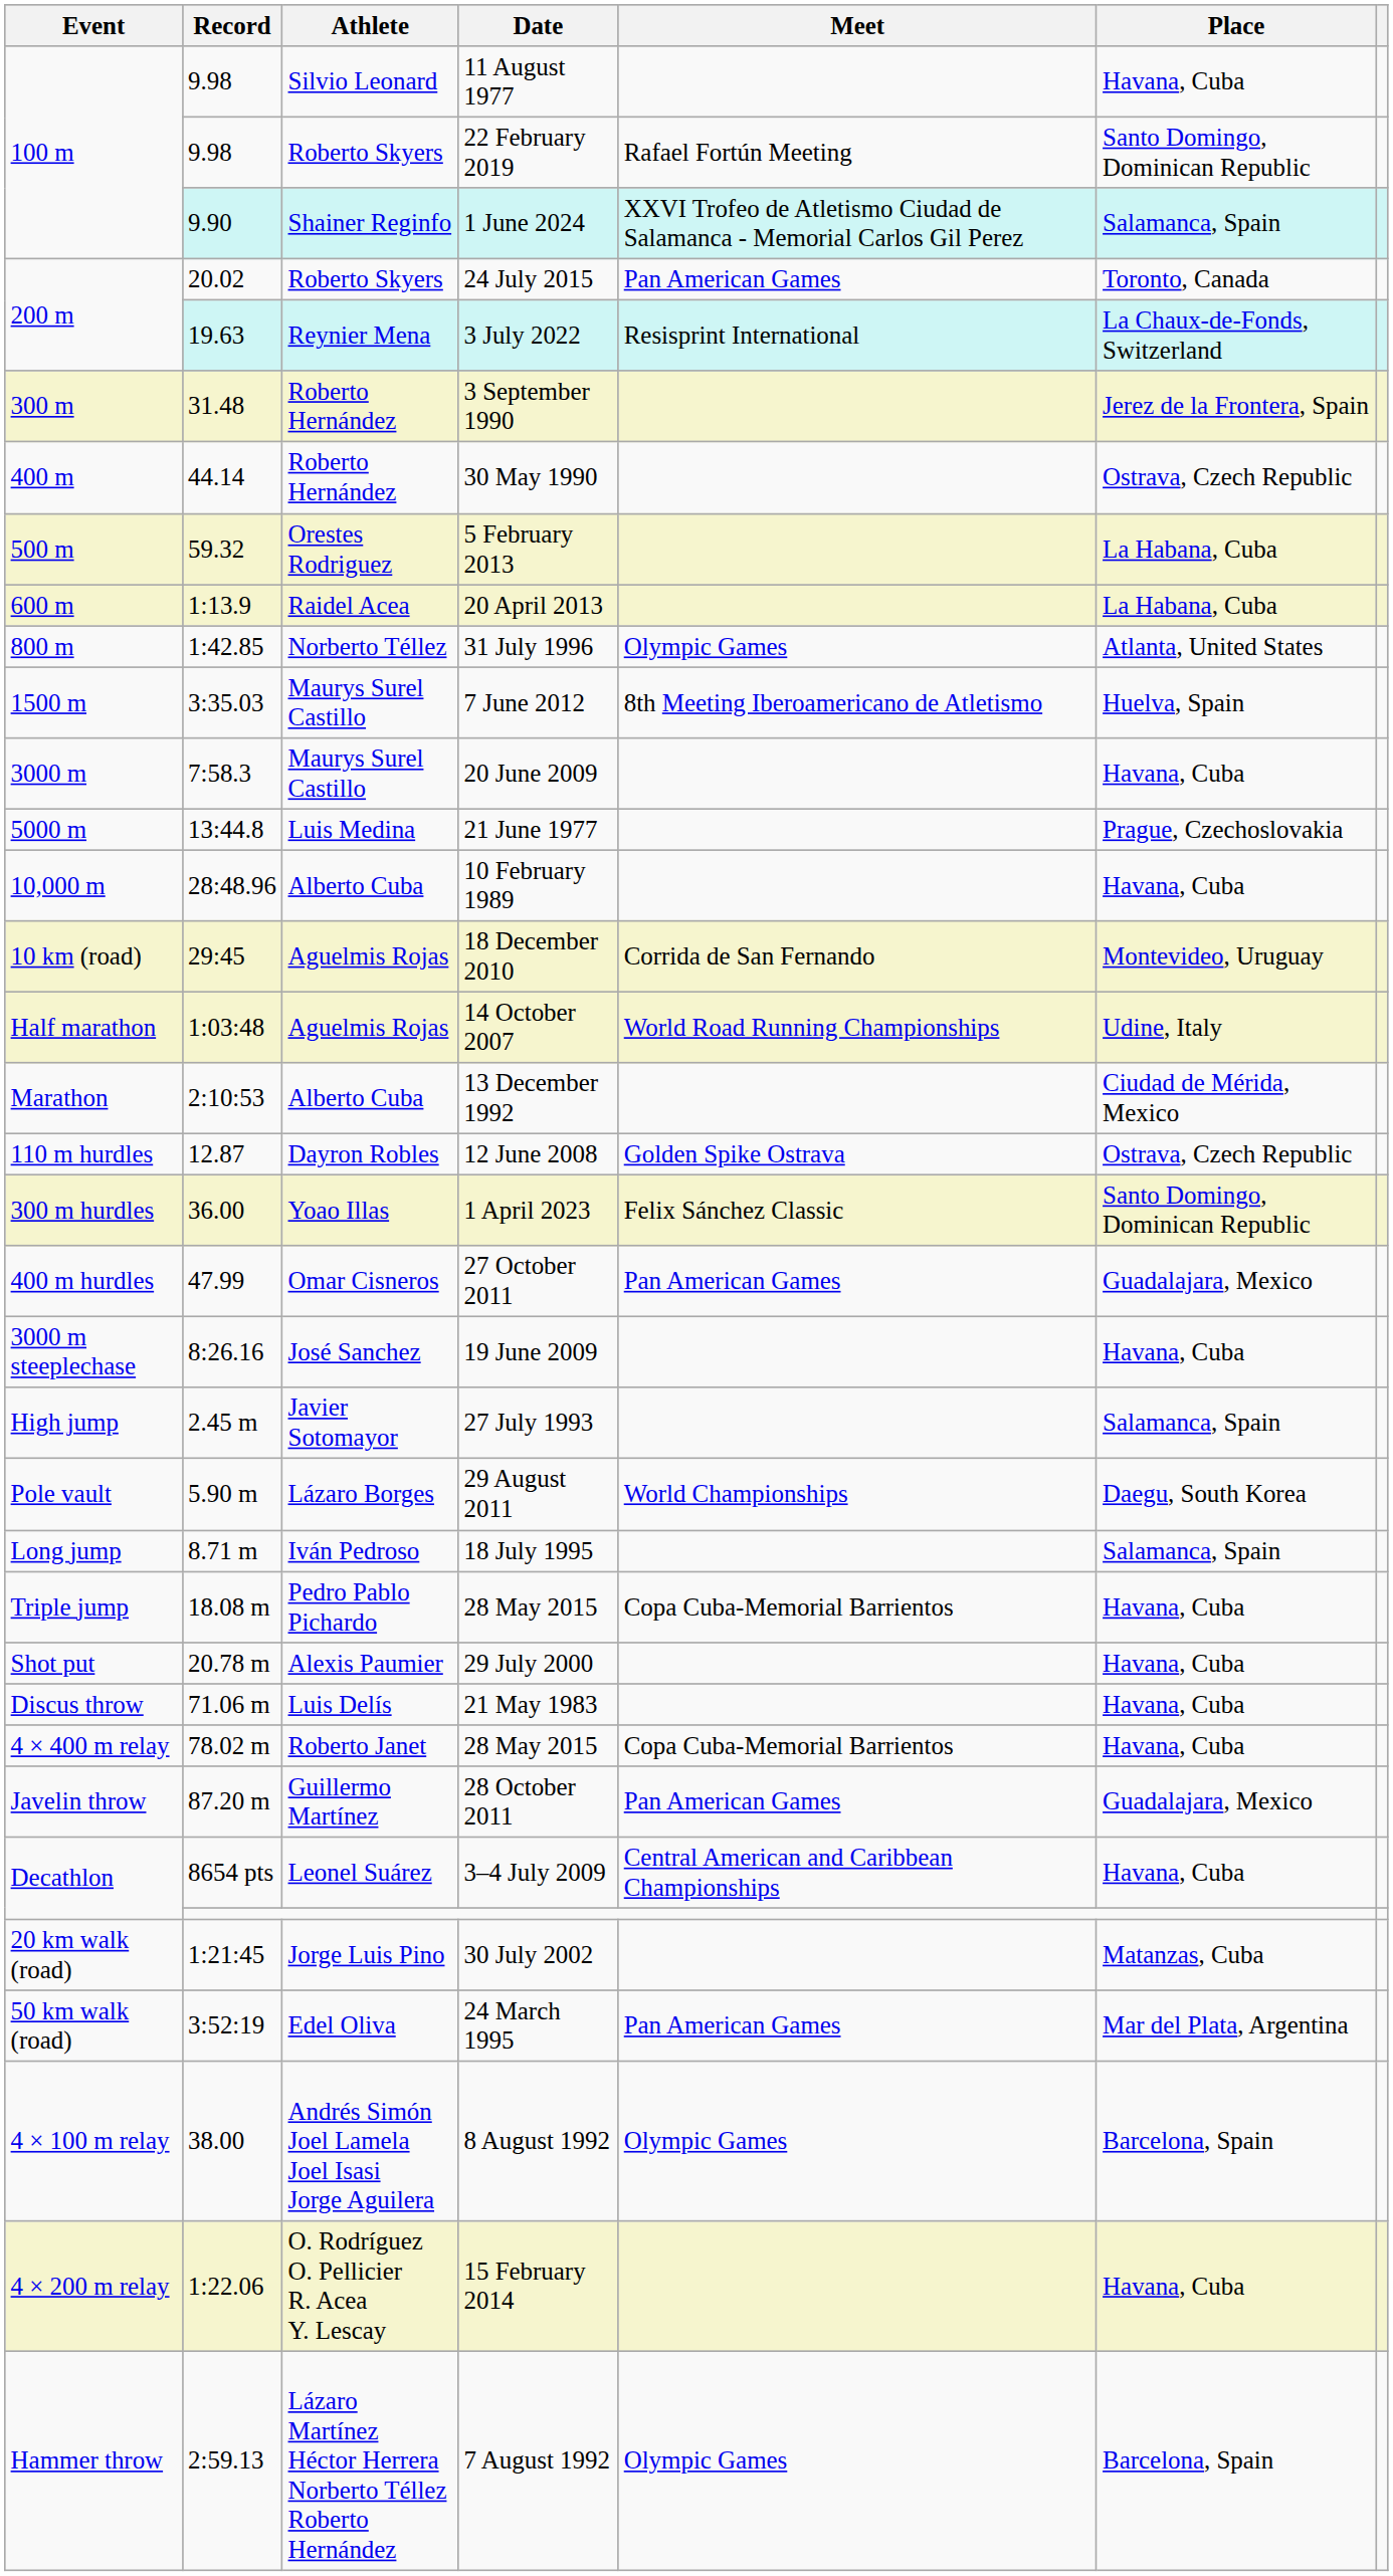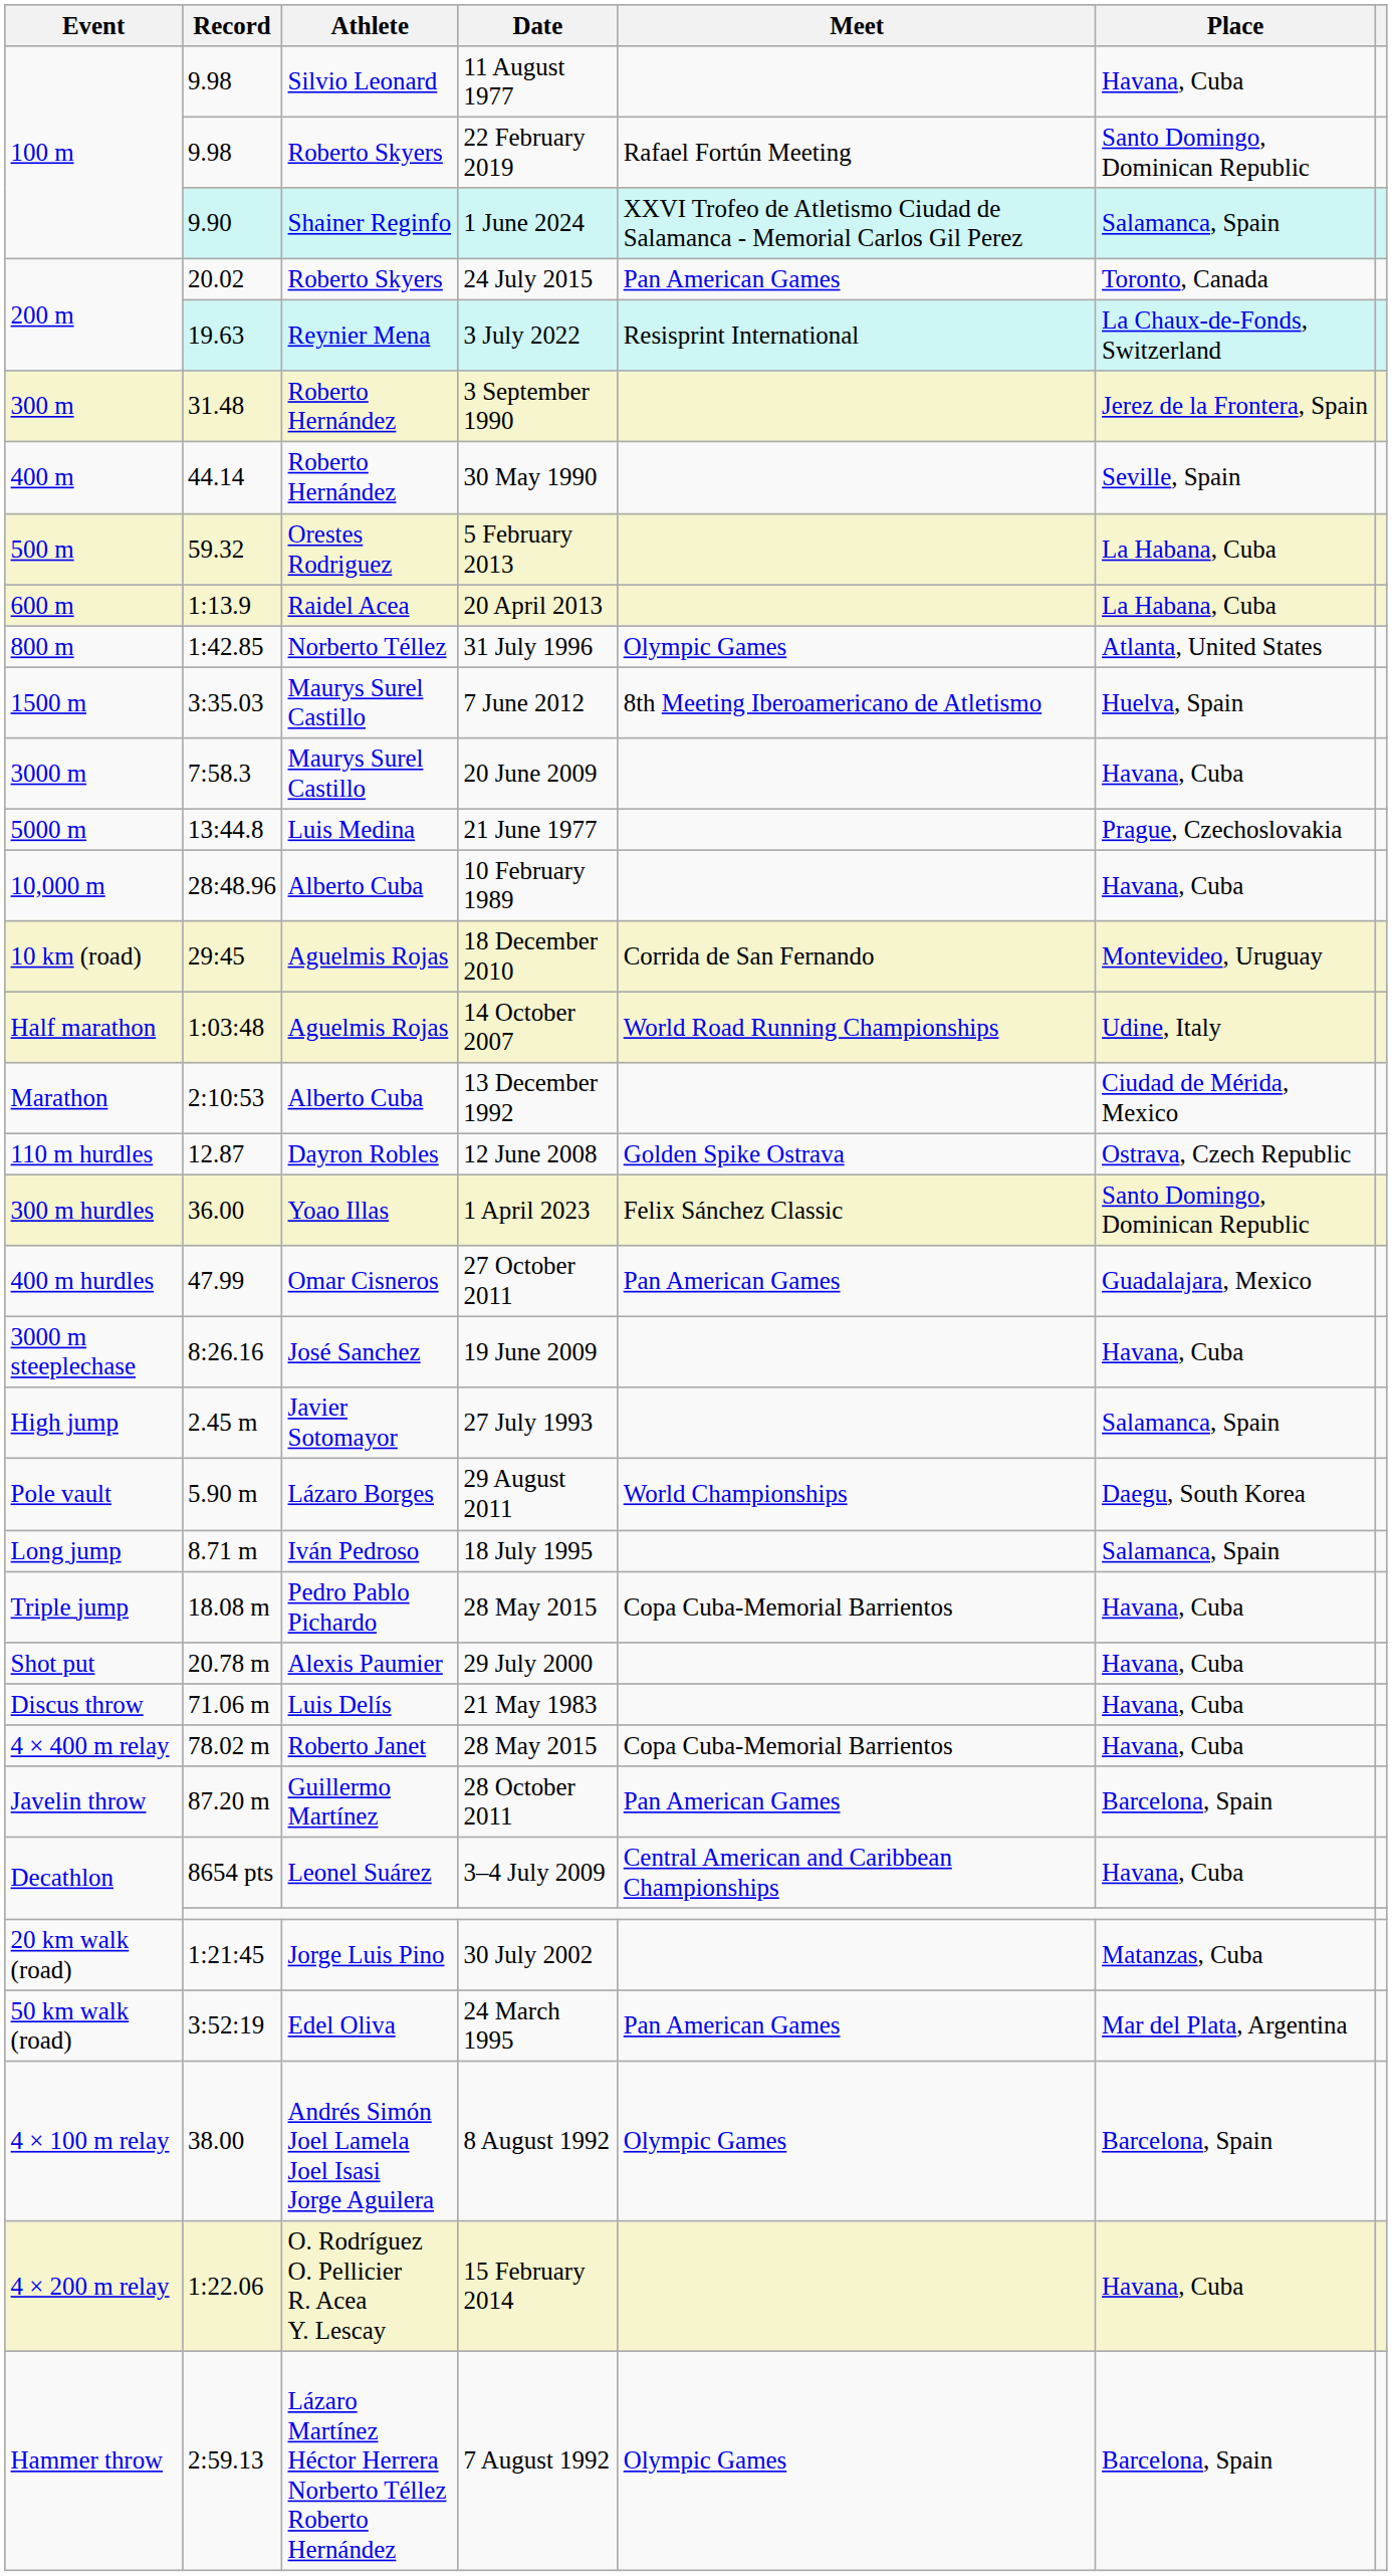 <table class="wikitable" style="font-size:95%; width: 95%;">
 <tr>
 <th>Event</th>
 <th>Record</th>
 <th>Athlete</th>
 <th>Date</th>
 <th>Meet</th>
 <th>Place</th>
 <th></th>
 </tr>
 <tr>
 <td rowspan=3><a href='#'>100 m</a></td>
 <td>9.98 </td>
 <td><a href='#'>Silvio Leonard</a></td>
 <td>11 August 1977</td>
 <td></td>
 <td><a href='#'>Havana</a>, Cuba</td>
 <td></td>
 </tr>
 <tr>
 <td>9.98 </td>
 <td><a href='#'>Roberto Skyers</a></td>
 <td>22 February 2019</td>
 <td>Rafael Fortún Meeting</td>
 <td><a href='#'>Santo Domingo</a>, Dominican Republic</td>
 <td></td>
 </tr>
 <tr bgcolor=#CEF6F5>
 <td>9.90 </td>
 <td><a href='#'>Shainer Reginfo</a></td>
 <td>1 June 2024</td>
 <td>XXVI Trofeo de Atletismo Ciudad de Salamanca - Memorial Carlos Gil Perez</td>
 <td><a href='#'>Salamanca</a>, Spain</td>
 <td></td>
 </tr>
 <tr>
 <td rowspan=2><a href='#'>200 m</a></td>
 <td>20.02 </td>
 <td><a href='#'>Roberto Skyers</a></td>
 <td>24 July 2015</td>
 <td><a href='#'>Pan American Games</a></td>
 <td><a href='#'>Toronto</a>, Canada</td>
 <td></td>
 </tr>
 <tr bgcolor=#CEF6F5>
 <td>19.63 </td>
 <td><a href='#'>Reynier Mena</a></td>
 <td>3 July 2022</td>
 <td>Resisprint International</td>
 <td><a href='#'>La Chaux-de-Fonds</a>, Switzerland</td>
 <td></td>
 </tr>
 <tr style="background:#f6F5CE;">
 <td><a href='#'>300 m</a></td>
 <td>31.48</td>
 <td><a href='#'>Roberto Hernández</a></td>
 <td>3 September 1990</td>
 <td></td>
 <td><a href='#'>Jerez de la Frontera</a>, Spain</td>
 <td></td>
 </tr>
 <tr>
 <td><a href='#'>400 m</a></td>
 <td>44.14</td>
 <td><a href='#'>Roberto Hernández</a></td>
 <td>30 May 1990</td>
 <td></td>
-<td><a href='#'>Ostrava</a>, Czech Republic</td>
+<td><a href='#'>Seville</a>, Spain</td>
 <td></td>
 </tr>
 <tr style="background:#f6F5CE;">
 <td><a href='#'>500 m</a></td>
 <td>59.32</td>
 <td><a href='#'>Orestes Rodriguez</a></td>
 <td>5 February 2013</td>
 <td></td>
 <td><a href='#'>La Habana</a>, Cuba</td>
 <td></td>
 </tr>
 <tr style="background:#f6F5CE;">
 <td><a href='#'>600 m</a></td>
 <td>1:13.9 </td>
 <td><a href='#'>Raidel Acea</a></td>
 <td>20 April 2013</td>
 <td></td>
 <td><a href='#'>La Habana</a>, Cuba</td>
 <td></td>
 </tr>
 <tr>
 <td><a href='#'>800 m</a></td>
 <td>1:42.85</td>
 <td><a href='#'>Norberto Téllez</a></td>
 <td>31 July 1996</td>
 <td><a href='#'>Olympic Games</a></td>
 <td><a href='#'>Atlanta</a>, United States</td>
 <td></td>
 </tr>
 <tr>
 <td><a href='#'>1500 m</a></td>
 <td>3:35.03</td>
 <td><a href='#'>Maurys Surel Castillo</a></td>
 <td>7 June 2012</td>
 <td>8th <a href='#'>Meeting Iberoamericano de Atletismo</a></td>
 <td><a href='#'>Huelva</a>, Spain</td>
 <td></td>
 </tr>
 <tr>
 <td><a href='#'>3000 m</a></td>
 <td>7:58.3</td>
 <td><a href='#'>Maurys Surel Castillo</a></td>
 <td>20 June 2009</td>
 <td></td>
 <td><a href='#'>Havana</a>, Cuba</td>
 <td></td>
 </tr>
 <tr>
 <td><a href='#'>5000 m</a></td>
 <td>13:44.8 </td>
 <td><a href='#'>Luis Medina</a></td>
 <td>21 June 1977</td>
 <td></td>
 <td><a href='#'>Prague</a>, Czechoslovakia</td>
 <td></td>
 </tr>
 <tr>
 <td><a href='#'>10,000 m</a></td>
 <td>28:48.96</td>
 <td><a href='#'>Alberto Cuba</a></td>
 <td>10 February 1989</td>
 <td></td>
 <td><a href='#'>Havana</a>, Cuba</td>
 <td></td>
 </tr>
 <tr style="background:#f6F5CE;">
 <td><a href='#'>10 km</a> (road)</td>
 <td>29:45</td>
 <td><a href='#'>Aguelmis Rojas</a></td>
 <td>18 December 2010</td>
 <td>Corrida de San Fernando</td>
 <td><a href='#'>Montevideo</a>, Uruguay</td>
 <td></td>
 </tr>
 <tr style="background:#f6F5CE;">
 <td><a href='#'>Half marathon</a></td>
 <td>1:03:48</td>
 <td><a href='#'>Aguelmis Rojas</a></td>
 <td>14 October 2007</td>
 <td><a href='#'>World Road Running Championships</a></td>
 <td><a href='#'>Udine</a>, Italy</td>
 <td></td>
 </tr>
 <tr>
 <td><a href='#'>Marathon</a></td>
 <td>2:10:53</td>
 <td><a href='#'>Alberto Cuba</a></td>
 <td>13 December 1992</td>
 <td></td>
 <td><a href='#'>Ciudad de Mérida</a>, Mexico</td>
 <td></td>
 </tr>
 <tr>
 <td><a href='#'>110 m hurdles</a></td>
 <td>12.87 </td>
 <td><a href='#'>Dayron Robles</a></td>
 <td>12 June 2008</td>
 <td><a href='#'>Golden Spike Ostrava</a></td>
 <td><a href='#'>Ostrava</a>, Czech Republic</td>
 <td></td>
 </tr>
 <tr style="background:#f6F5CE;">
 <td><a href='#'>300 m hurdles</a></td>
 <td>36.00</td>
 <td><a href='#'>Yoao Illas</a></td>
 <td>1 April 2023</td>
 <td>Felix Sánchez Classic</td>
 <td><a href='#'>Santo Domingo</a>, Dominican Republic</td>
 <td></td>
 </tr>
 <tr>
 <td><a href='#'>400 m hurdles</a></td>
 <td>47.99 </td>
 <td><a href='#'>Omar Cisneros</a></td>
 <td>27 October 2011</td>
 <td><a href='#'>Pan American Games</a></td>
 <td><a href='#'>Guadalajara</a>, Mexico</td>
 <td></td>
 </tr>
 <tr>
 <td><a href='#'>3000 m steeplechase</a></td>
 <td>8:26.16</td>
 <td><a href='#'>José Sanchez</a></td>
 <td>19 June 2009</td>
 <td></td>
 <td><a href='#'>Havana</a>, Cuba</td>
 <td></td>
 </tr>
 <tr>
 <td><a href='#'>High jump</a></td>
 <td>2.45 m</td>
 <td><a href='#'>Javier Sotomayor</a></td>
 <td>27 July 1993</td>
 <td></td>
 <td><a href='#'>Salamanca</a>, Spain</td>
 <td></td>
 </tr>
 <tr>
 <td><a href='#'>Pole vault</a></td>
 <td>5.90 m</td>
 <td><a href='#'>Lázaro Borges</a></td>
 <td>29 August 2011</td>
 <td><a href='#'>World Championships</a></td>
 <td><a href='#'>Daegu</a>, South Korea</td>
 <td></td>
 </tr>
 <tr>
 <td><a href='#'>Long jump</a></td>
 <td>8.71 m </td>
 <td><a href='#'>Iván Pedroso</a></td>
 <td>18 July 1995</td>
 <td></td>
 <td><a href='#'>Salamanca</a>, Spain</td>
 <td></td>
 </tr>
 <tr>
 <td><a href='#'>Triple jump</a></td>
 <td>18.08 m </td>
 <td><a href='#'>Pedro Pablo Pichardo</a></td>
 <td>28 May 2015</td>
 <td>Copa Cuba-Memorial Barrientos</td>
 <td><a href='#'>Havana</a>, Cuba</td>
 <td></td>
 </tr>
 <tr>
 <td><a href='#'>Shot put</a></td>
 <td>20.78 m</td>
 <td><a href='#'>Alexis Paumier</a></td>
 <td>29 July 2000</td>
 <td></td>
 <td><a href='#'>Havana</a>, Cuba</td>
 <td></td>
 </tr>
 <tr>
 <td><a href='#'>Discus throw</a></td>
 <td>71.06 m</td>
 <td><a href='#'>Luis Delís</a></td>
 <td>21 May 1983</td>
 <td></td>
 <td><a href='#'>Havana</a>, Cuba</td>
 <td></td>
 </tr>
 <tr>
 <td><a href='#'>4 × 400 m relay</a></td>
 <td>78.02 m</td>
 <td><a href='#'>Roberto Janet</a></td>
 <td>28 May 2015</td>
 <td>Copa Cuba-Memorial Barrientos</td>
 <td><a href='#'>Havana</a>, Cuba</td>
 <td></td>
 </tr>
 <tr>
 <td><a href='#'>Javelin throw</a></td>
 <td>87.20 m </td>
 <td><a href='#'>Guillermo Martínez</a></td>
 <td>28 October 2011</td>
 <td><a href='#'>Pan American Games</a></td>
-<td><a href='#'>Guadalajara</a>, Mexico</td>
+<td><a href='#'>Barcelona</a>, Spain</td>
 <td></td>
 </tr>
 <tr>
 <td rowspan=2><a href='#'>Decathlon</a></td>
 <td>8654 pts</td>
 <td><a href='#'>Leonel Suárez</a></td>
 <td>3–4 July 2009</td>
 <td><a href='#'>Central American and Caribbean Championships</a></td>
 <td><a href='#'>Havana</a>, Cuba</td>
 <td></td>
 </tr>
 <tr>
 <td colspan=5></td>
 <td></td>
 </tr>
 <tr>
 <td><a href='#'>20 km walk</a> (road)</td>
 <td>1:21:45</td>
 <td><a href='#'>Jorge Luis Pino</a></td>
 <td>30 July 2002</td>
 <td></td>
 <td><a href='#'>Matanzas</a>, Cuba</td>
 <td></td>
 </tr>
 <tr>
 <td><a href='#'>50 km walk</a> (road)</td>
 <td>3:52:19</td>
 <td><a href='#'>Edel Oliva</a></td>
 <td>24 March 1995</td>
 <td><a href='#'>Pan American Games</a></td>
 <td><a href='#'>Mar del Plata</a>, Argentina</td>
 <td></td>
 </tr>
 <tr>
 <td><a href='#'>4 × 100 m relay</a></td>
 <td>38.00</td>
 <td><br><a href='#'>Andrés Simón</a><br><a href='#'>Joel Lamela</a><br><a href='#'>Joel Isasi</a><br><a href='#'>Jorge Aguilera</a></td>
 <td>8 August 1992</td>
 <td><a href='#'>Olympic Games</a></td>
 <td><a href='#'>Barcelona</a>, Spain</td>
 <td></td>
 </tr>
 <tr style="background:#f6F5CE;">
 <td><a href='#'>4 × 200 m relay</a></td>
 <td>1:22.06</td>
 <td>O. Rodríguez<br>O. Pellicier<br>R. Acea<br>Y. Lescay</td>
 <td>15 February 2014</td>
 <td></td>
 <td><a href='#'>Havana</a>, Cuba</td>
 <td></td>
 </tr>
 <tr>
 <td><a href='#'>Hammer throw</a></td>
 <td>2:59.13</td>
 <td><br><a href='#'>Lázaro Martínez</a><br><a href='#'>Héctor Herrera</a><br><a href='#'>Norberto Téllez</a><br><a href='#'>Roberto Hernández</a></td>
 <td>7 August 1992</td>
 <td><a href='#'>Olympic Games</a></td>
 <td><a href='#'>Barcelona</a>, Spain</td>
 <td></td>
 </tr>
 </table>
